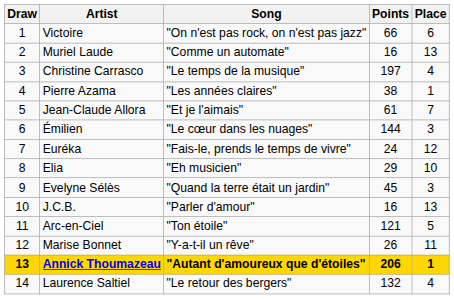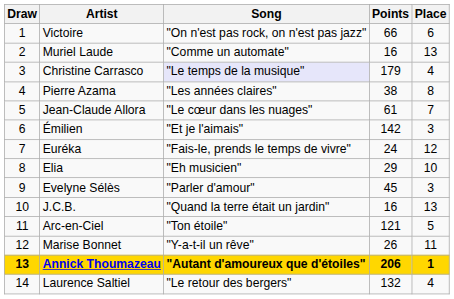 <table class="sortable wikitable" style="margin: 1em auto 1em auto; text-align:center">
 <tr>
 <th>Draw</th>
 <th>Artist</th>
 <th>Song</th>
 <th>Points</th>
 <th>Place</th>
 </tr>
 <tr>
 <td>1</td>
 <td align="left">Victoire</td>
 <td align="left">"On n'est pas rock, on n'est pas jazz"</td>
 <td>66</td>
 <td>6</td>
 </tr>
 <tr>
 <td>2</td>
 <td align="left">Muriel Laude</td>
 <td align="left">"Comme un automate"</td>
 <td>16</td>
 <td>13</td>
 </tr>
 <tr>
 <td>3</td>
 <td align="left">Christine Carrasco</td>
-<td align="left">"Le temps de la musique"</td>
-<td>197</td>
+<td align="left" style="background: lavender;">"Le temps de la musique"</td>
+<td>179</td>
 <td>4</td>
 </tr>
 <tr>
 <td>4</td>
 <td align="left">Pierre Azama</td>
 <td align="left">"Les années claires"</td>
 <td>38</td>
-<td>1</td>
+<td>8</td>
 </tr>
 <tr>
 <td>5</td>
 <td align="left">Jean-Claude Allora</td>
-<td align="left">"Et je l'aimais"</td>
+<td align="left">"Le cœur dans les nuages"</td>
 <td>61</td>
 <td>7</td>
 </tr>
 <tr>
 <td>6</td>
 <td align="left">Émilien</td>
-<td align="left">"Le cœur dans les nuages"</td>
-<td>144</td>
+<td align="left">"Et je l'aimais"</td>
+<td>142</td>
 <td>3</td>
 </tr>
 <tr>
 <td>7</td>
 <td align="left">Euréka</td>
 <td align="left">"Fais-le, prends le temps de vivre"</td>
 <td>24</td>
 <td>12</td>
 </tr>
 <tr>
 <td>8</td>
 <td align="left">Elia</td>
 <td align="left">"Eh musicien"</td>
 <td>29</td>
 <td>10</td>
 </tr>
 <tr>
 <td>9</td>
 <td align="left">Evelyne Sélès</td>
-<td align="left">"Quand la terre était un jardin"</td>
+<td align="left">"Parler d'amour"</td>
 <td>45</td>
 <td>3</td>
 </tr>
 <tr>
 <td>10</td>
 <td align="left">J.C.B.</td>
-<td align="left">"Parler d'amour"</td>
+<td align="left">"Quand la terre était un jardin"</td>
 <td>16</td>
 <td>13</td>
 </tr>
 <tr>
 <td>11</td>
 <td align="left">Arc-en-Ciel</td>
 <td align="left">"Ton étoile"</td>
 <td>121</td>
 <td>5</td>
 </tr>
 <tr>
 <td>12</td>
 <td align="left">Marise Bonnet</td>
 <td align="left">"Y-a-t-il un rêve"</td>
 <td>26</td>
 <td>11</td>
 </tr>
 <tr style="font-weight:bold; background:gold;">
 <td>13</td>
 <td align="left"><a href='#'>Annick Thoumazeau</a></td>
 <td align="left">"Autant d'amoureux que d'étoiles"</td>
 <td>206</td>
 <td>1</td>
 </tr>
 <tr>
 <td>14</td>
 <td align="left">Laurence Saltiel</td>
 <td align="left">"Le retour des bergers"</td>
 <td>132</td>
 <td>4</td>
 </tr>
 </table>
